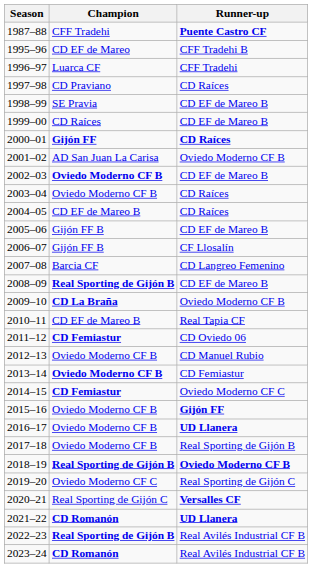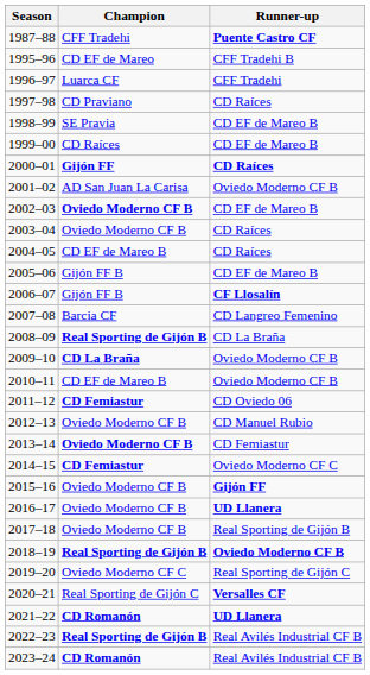 <table class="wikitable">
 <tr>
 <th>Season</th>
 <th>Champion</th>
 <th>Runner-up</th>
 </tr>
 <tr>
 <td>1987–88</td>
 <td><a href='#'>CFF Tradehi</a></td>
 <td><strong><a href='#'>Puente Castro CF</a></strong></td>
 </tr>
 <tr>
 <td>1995–96</td>
 <td><a href='#'>CD EF de Mareo</a></td>
 <td><a href='#'>CFF Tradehi B</a></td>
 </tr>
 <tr>
 <td>1996–97</td>
 <td><a href='#'>Luarca CF</a></td>
 <td><a href='#'>CFF Tradehi</a></td>
 </tr>
 <tr>
 <td>1997–98</td>
 <td><a href='#'>CD Praviano</a></td>
 <td><a href='#'>CD Raíces</a></td>
 </tr>
 <tr>
 <td>1998–99</td>
 <td><a href='#'>SE Pravia</a></td>
 <td><a href='#'>CD EF de Mareo B</a></td>
 </tr>
 <tr>
 <td>1999–00</td>
 <td><a href='#'>CD Raíces</a></td>
 <td><a href='#'>CD EF de Mareo B</a></td>
 </tr>
 <tr>
 <td>2000–01</td>
 <td><strong><a href='#'>Gijón FF</a></strong></td>
 <td><strong><a href='#'>CD Raíces</a></strong></td>
 </tr>
 <tr>
 <td>2001–02</td>
 <td><a href='#'>AD San Juan La Carisa</a></td>
 <td><a href='#'>Oviedo Moderno CF B</a></td>
 </tr>
 <tr>
 <td>2002–03</td>
 <td><strong><a href='#'>Oviedo Moderno CF B</a></strong></td>
 <td><a href='#'>CD EF de Mareo B</a></td>
 </tr>
 <tr>
 <td>2003–04</td>
 <td><a href='#'>Oviedo Moderno CF B</a></td>
 <td><a href='#'>CD Raíces</a></td>
 </tr>
 <tr>
 <td>2004–05</td>
 <td><a href='#'>CD EF de Mareo B</a></td>
 <td><a href='#'>CD Raíces</a></td>
 </tr>
 <tr>
 <td>2005–06</td>
 <td><a href='#'>Gijón FF B</a></td>
 <td><a href='#'>CD EF de Mareo B</a></td>
 </tr>
 <tr>
 <td>2006–07</td>
 <td><a href='#'>Gijón FF B</a></td>
-<td><a href='#'>CF Llosalín</a></td>
+<td><strong><a href='#'>CF Llosalín</a></strong></td>
 </tr>
 <tr>
 <td>2007–08</td>
 <td><a href='#'>Barcia CF</a></td>
 <td><a href='#'>CD Langreo Femenino</a></td>
 </tr>
 <tr>
 <td>2008–09</td>
 <td><strong><a href='#'>Real Sporting de Gijón B</a></strong></td>
-<td><a href='#'>CD EF de Mareo B</a></td>
+<td><a href='#'>CD La Braña</a></td>
 </tr>
 <tr>
 <td>2009–10</td>
 <td><strong><a href='#'>CD La Braña</a></strong></td>
 <td><a href='#'>Oviedo Moderno CF B</a></td>
 </tr>
 <tr>
 <td>2010–11</td>
 <td><a href='#'>CD EF de Mareo B</a></td>
-<td><a href='#'>Real Tapia CF</a></td>
+<td><a href='#'>Oviedo Moderno CF B</a></td>
 </tr>
 <tr>
 <td>2011–12</td>
 <td><strong><a href='#'>CD Femiastur</a></strong></td>
 <td><a href='#'>CD Oviedo 06</a></td>
 </tr>
 <tr>
 <td>2012–13</td>
 <td><a href='#'>Oviedo Moderno CF B</a></td>
 <td><a href='#'>CD Manuel Rubio</a></td>
 </tr>
 <tr>
 <td>2013–14</td>
 <td><strong><a href='#'>Oviedo Moderno CF B</a></strong></td>
 <td><a href='#'>CD Femiastur</a></td>
 </tr>
 <tr>
 <td>2014–15</td>
 <td><strong><a href='#'>CD Femiastur</a></strong></td>
 <td><a href='#'>Oviedo Moderno CF C</a></td>
 </tr>
 <tr>
 <td>2015–16</td>
 <td><a href='#'>Oviedo Moderno CF B</a></td>
 <td><strong><a href='#'>Gijón FF</a></strong></td>
 </tr>
 <tr>
 <td>2016–17</td>
 <td><a href='#'>Oviedo Moderno CF B</a></td>
 <td><strong><a href='#'>UD Llanera</a></strong></td>
 </tr>
 <tr>
 <td>2017–18</td>
 <td><a href='#'>Oviedo Moderno CF B</a></td>
 <td><a href='#'>Real Sporting de Gijón B</a></td>
 </tr>
 <tr>
 <td>2018–19</td>
 <td><strong><a href='#'>Real Sporting de Gijón B</a></strong></td>
 <td><strong><a href='#'>Oviedo Moderno CF B</a></strong></td>
 </tr>
 <tr>
 <td>2019–20</td>
 <td><a href='#'>Oviedo Moderno CF C</a></td>
 <td><a href='#'>Real Sporting de Gijón C</a></td>
 </tr>
 <tr>
 <td>2020–21</td>
 <td><a href='#'>Real Sporting de Gijón C</a></td>
 <td><strong><a href='#'>Versalles CF</a></strong></td>
 </tr>
 <tr>
 <td>2021–22</td>
 <td><strong><a href='#'>CD Romanón</a></strong></td>
 <td><strong><a href='#'>UD Llanera</a></strong></td>
 </tr>
 <tr>
 <td>2022–23</td>
 <td><a href='#'><strong>Real Sporting de Gijón B</strong></a></td>
 <td><a href='#'>Real Avilés Industrial CF B</a></td>
 </tr>
 <tr>
 <td>2023–24</td>
 <td><strong><a href='#'>CD Romanón</a></strong></td>
 <td><a href='#'>Real Avilés Industrial CF B</a></td>
 </tr>
 </table>
